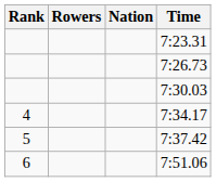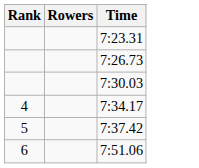 <table class="wikitable sortable" style="text-align:center">
 <tr>
 <th>Rank</th>
 <th>Rowers</th>
-<th>Nation</th>
 <th>Time</th>
 </tr>
 <tr>
 <td></td>
 <td align=left data-sort-value="Landvoigt, Bernd"></td>
-<td align=left></td>
 <td>7:23.31</td>
 </tr>
 <tr>
 <td></td>
 <td align=left data-sort-value="Coffey, Calvin"></td>
-<td align=left></td>
 <td>7:26.73</td>
 </tr>
 <tr>
 <td></td>
 <td align=left data-sort-value="Roye, Peter van"></td>
-<td align=left></td>
 <td>7:30.03</td>
 </tr>
 <tr>
 <td>4</td>
 <td align=left data-sort-value="Celent, Zlatko"></td>
-<td align=left></td>
 <td>7:34.17</td>
 </tr>
 <tr>
 <td>5</td>
 <td align=left data-sort-value="Georgiev, Georgi"></td>
-<td align=left></td>
 <td>7:37.42</td>
 </tr>
 <tr>
 <td>6</td>
 <td align=left data-sort-value="Caska, Vojtěch"></td>
-<td align=left></td>
 <td>7:51.06</td>
 </tr>
 </table>
